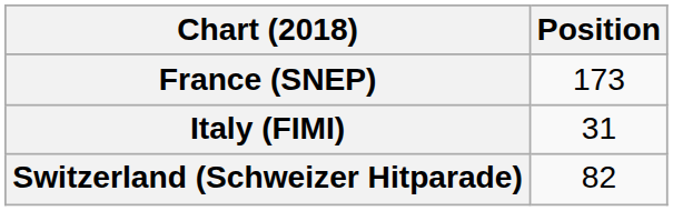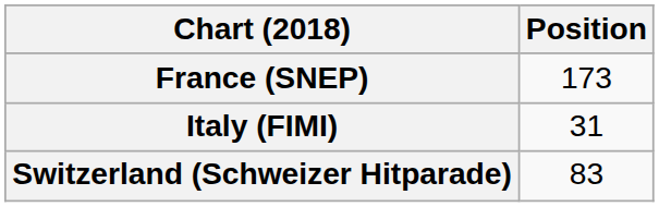 <table class="wikitable sortable plainrowheaders" style="text-align:center">
 <tr>
 <th scope="col">Chart (2018)</th>
 <th scope="col">Position</th>
 </tr>
 <tr>
 <th scope="row">France (SNEP)</th>
 <td>173</td>
 </tr>
 <tr>
 <th scope="row">Italy (FIMI)</th>
 <td>31</td>
 </tr>
 <tr>
 <th scope="row">Switzerland (Schweizer Hitparade)</th>
-<td>82</td>
+<td>83</td>
 </tr>
 </table>
